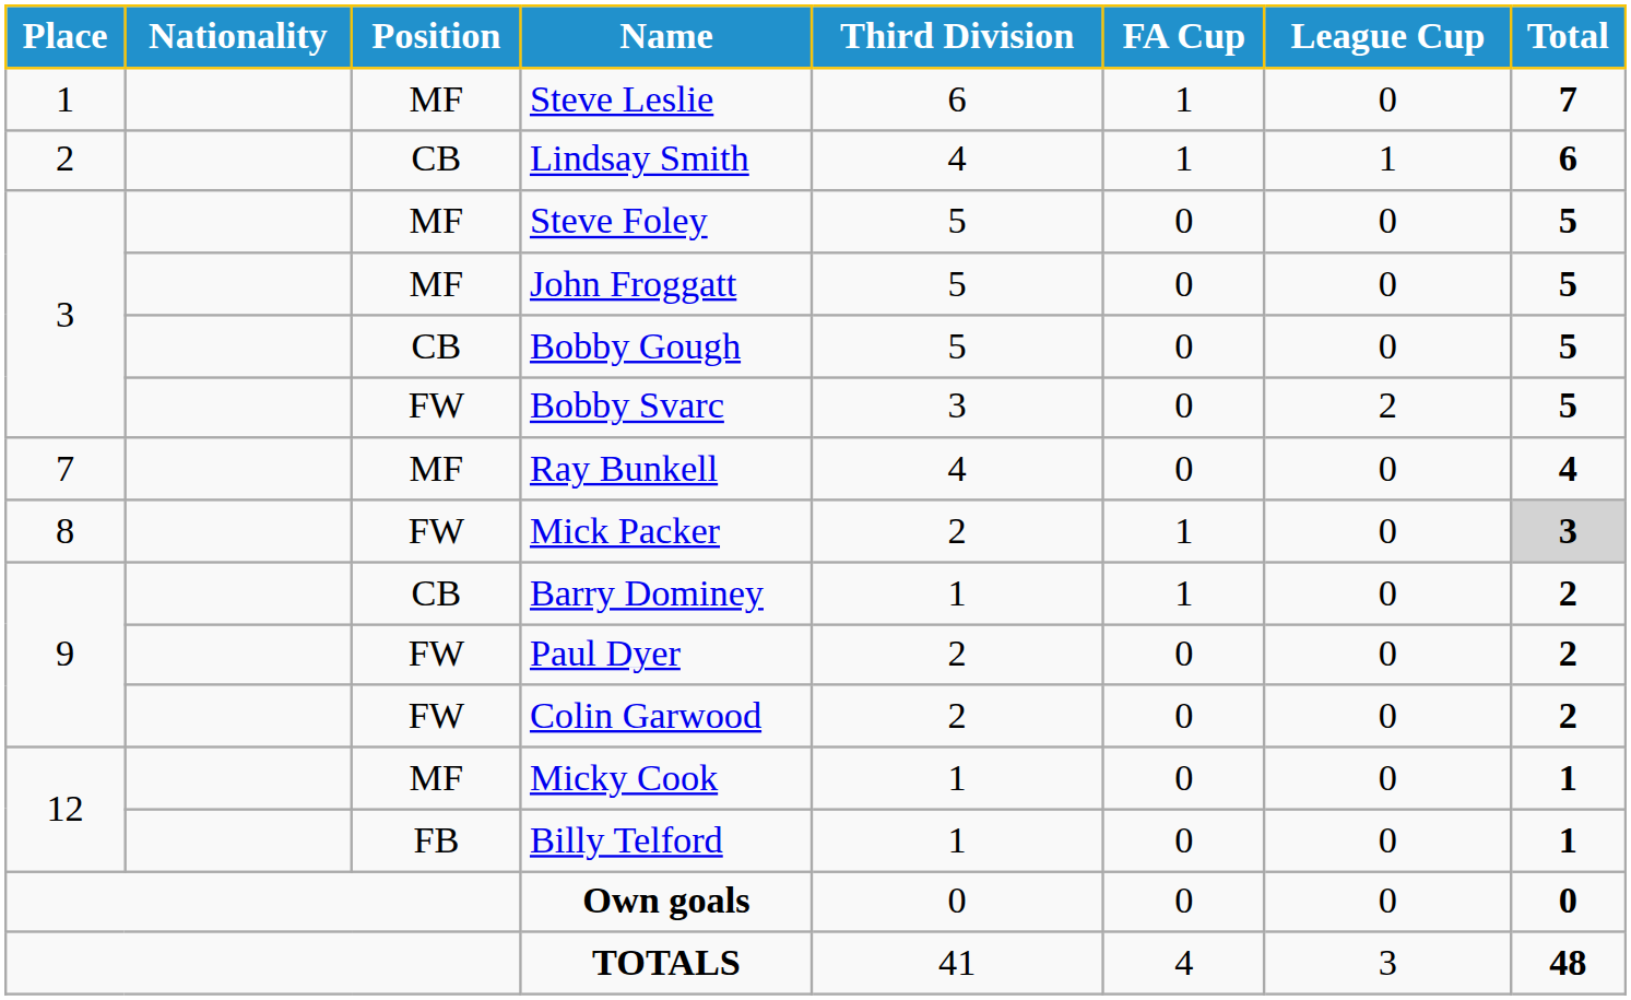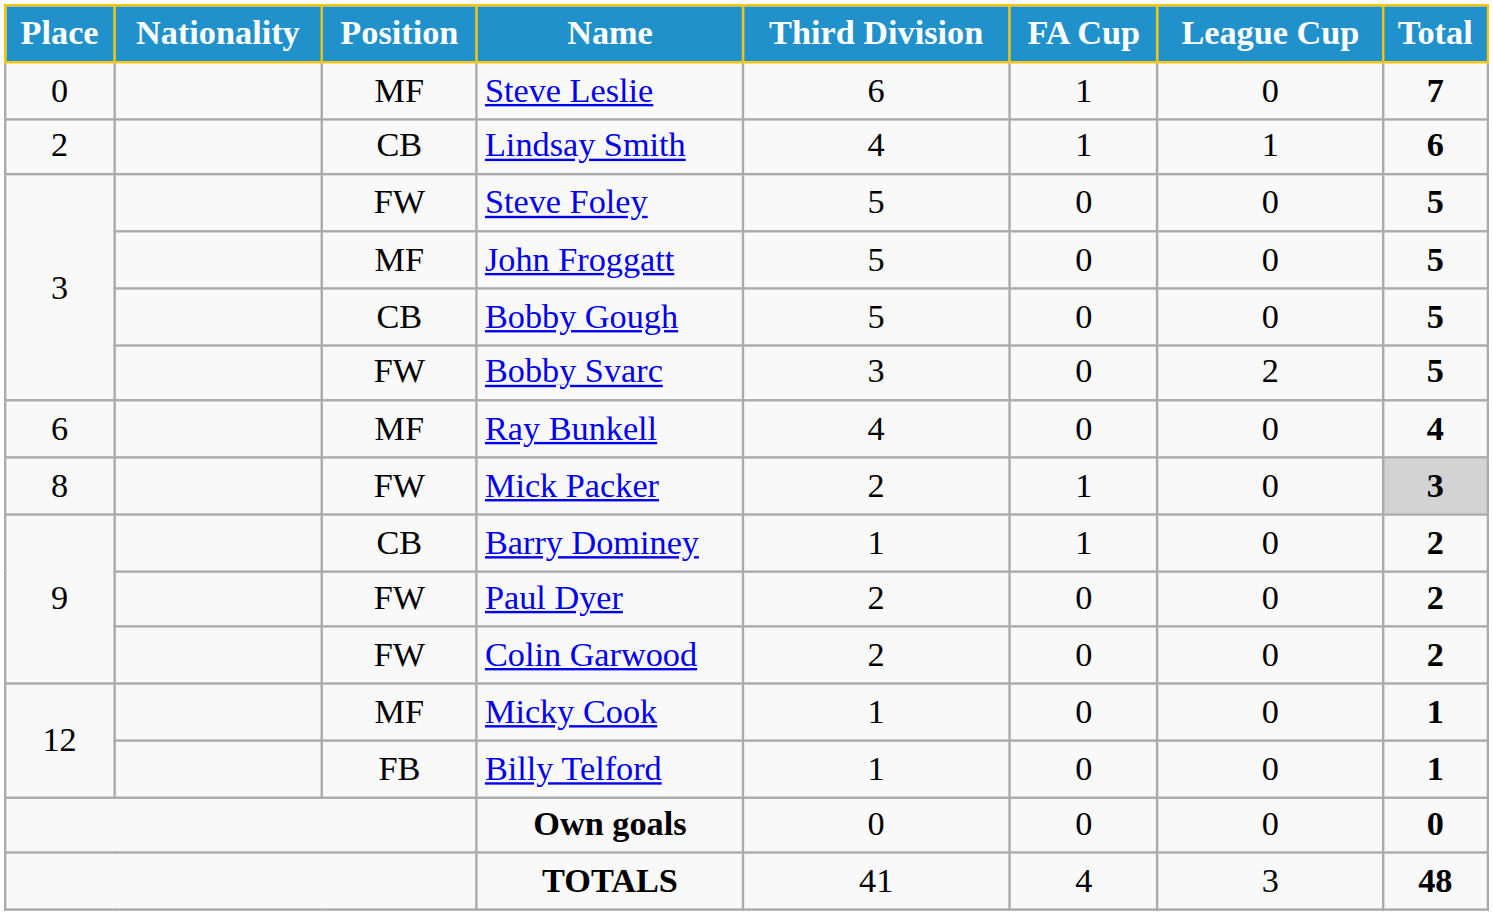 <table class="wikitable" style="text-align:center; font-size:90%; width:100%;">
 <tr>
 <th style="background:#2191CC; color:white; border:1px solid #F7C408; text-align:center;">Place</th>
 <th style="background:#2191CC; color:white; border:1px solid #F7C408; text-align:center;">Nationality</th>
 <th style="background:#2191CC; color:white; border:1px solid #F7C408; text-align:center;">Position</th>
 <th style="background:#2191CC; color:white; border:1px solid #F7C408; text-align:center;">Name</th>
 <th style="background:#2191CC; color:white; border:1px solid #F7C408; text-align:center;">Third Division</th>
 <th style="background:#2191CC; color:white; border:1px solid #F7C408; text-align:center;">FA Cup</th>
 <th style="background:#2191CC; color:white; border:1px solid #F7C408; text-align:center;">League Cup</th>
 <th style="background:#2191CC; color:white; border:1px solid #F7C408; text-align:center;">Total</th>
 </tr>
 <tr>
-<td>1</td>
+<td>0</td>
 <td></td>
 <td>MF</td>
 <td align="left"><a href='#'>Steve Leslie</a></td>
 <td>6</td>
 <td>1</td>
 <td>0</td>
 <td><strong>7</strong></td>
 </tr>
 <tr>
 <td>2</td>
 <td></td>
 <td>CB</td>
 <td align="left"><a href='#'>Lindsay Smith</a></td>
 <td>4</td>
 <td>1</td>
 <td>1</td>
 <td><strong>6</strong></td>
 </tr>
 <tr>
 <td rowspan=4>3</td>
 <td></td>
-<td>MF</td>
+<td>FW</td>
 <td align="left"><a href='#'>Steve Foley</a></td>
 <td>5</td>
 <td>0</td>
 <td>0</td>
 <td><strong>5</strong></td>
 </tr>
 <tr>
 <td></td>
 <td>MF</td>
 <td align="left"><a href='#'>John Froggatt</a></td>
 <td>5</td>
 <td>0</td>
 <td>0</td>
 <td><strong>5</strong></td>
 </tr>
 <tr>
 <td></td>
 <td>CB</td>
 <td align="left"><a href='#'>Bobby Gough</a></td>
 <td>5</td>
 <td>0</td>
 <td>0</td>
 <td><strong>5</strong></td>
 </tr>
 <tr>
 <td></td>
 <td>FW</td>
 <td align="left"><a href='#'>Bobby Svarc</a></td>
 <td>3</td>
 <td>0</td>
 <td>2</td>
 <td><strong>5</strong></td>
 </tr>
 <tr>
-<td>7</td>
+<td>6</td>
 <td></td>
 <td>MF</td>
 <td align="left"><a href='#'>Ray Bunkell</a></td>
 <td>4</td>
 <td>0</td>
 <td>0</td>
 <td><strong>4</strong></td>
 </tr>
 <tr>
 <td>8</td>
 <td></td>
 <td>FW</td>
 <td align="left"><a href='#'>Mick Packer</a></td>
 <td>2</td>
 <td>1</td>
 <td>0</td>
 <td style="background: lightgrey;"><strong>3</strong></td>
 </tr>
 <tr>
 <td rowspan=3>9</td>
 <td></td>
 <td>CB</td>
 <td align="left"><a href='#'>Barry Dominey</a></td>
 <td>1</td>
 <td>1</td>
 <td>0</td>
 <td><strong>2</strong></td>
 </tr>
 <tr>
 <td></td>
 <td>FW</td>
 <td align="left"><a href='#'>Paul Dyer</a></td>
 <td>2</td>
 <td>0</td>
 <td>0</td>
 <td><strong>2</strong></td>
 </tr>
 <tr>
 <td></td>
 <td>FW</td>
 <td align="left"><a href='#'>Colin Garwood</a></td>
 <td>2</td>
 <td>0</td>
 <td>0</td>
 <td><strong>2</strong></td>
 </tr>
 <tr>
 <td rowspan=2>12</td>
 <td></td>
 <td>MF</td>
 <td align="left"><a href='#'>Micky Cook</a></td>
 <td>1</td>
 <td>0</td>
 <td>0</td>
 <td><strong>1</strong></td>
 </tr>
 <tr>
 <td></td>
 <td>FB</td>
 <td align="left"><a href='#'>Billy Telford</a></td>
 <td>1</td>
 <td>0</td>
 <td>0</td>
 <td><strong>1</strong></td>
 </tr>
 <tr>
 <td colspan="3"></td>
 <td><strong>Own goals</strong></td>
 <td>0</td>
 <td>0</td>
 <td>0</td>
 <td><strong>0</strong></td>
 </tr>
 <tr>
 <td colspan="3"></td>
 <td><strong>TOTALS</strong></td>
 <td>41</td>
 <td>4</td>
 <td>3</td>
 <td><strong>48</strong></td>
 </tr>
 </table>
